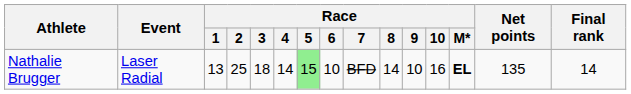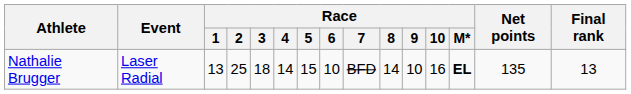 <table class="wikitable" style="font-size:90%">
 <tr>
 <th rowspan="2">Athlete</th>
 <th rowspan="2">Event</th>
 <th colspan=11>Race</th>
 <th rowspan=2>Net points</th>
 <th rowspan=2>Final rank</th>
 </tr>
 <tr style="font-size:95%">
 <th>1</th>
 <th>2</th>
 <th>3</th>
 <th>4</th>
 <th>5</th>
 <th>6</th>
 <th>7</th>
 <th>8</th>
 <th>9</th>
 <th>10</th>
 <th>M*</th>
 </tr>
 <tr align=center>
 <td align=left><a href='#'>Nathalie Brugger</a></td>
 <td align=left><a href='#'>Laser Radial</a></td>
 <td>13</td>
 <td>25</td>
 <td>18</td>
 <td>14</td>
-<td style="background: lightgreen;">15</td>
+<td>15</td>
 <td>10</td>
 <td><s>BFD</s></td>
 <td>14</td>
 <td>10</td>
 <td>16</td>
 <td><strong>EL</strong></td>
 <td>135</td>
-<td>14</td>
+<td>13</td>
 </tr>
 </table>
